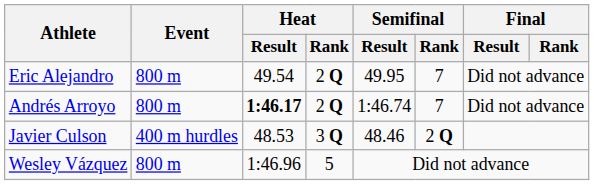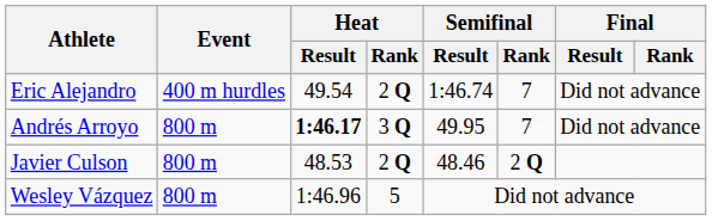 <table class="wikitable" style="font-size:90%">
 <tr>
 <th rowspan="2">Athlete</th>
 <th rowspan="2">Event</th>
 <th colspan="2">Heat</th>
 <th colspan="2">Semifinal</th>
 <th colspan="2">Final</th>
 </tr>
 <tr style="font-size:95%">
 <th>Result</th>
 <th>Rank</th>
 <th>Result</th>
 <th>Rank</th>
 <th>Result</th>
 <th>Rank</th>
 </tr>
 <tr align=center>
 <td align=left><a href='#'>Eric Alejandro</a></td>
-<td align=left><a href='#'>800 m</a></td>
+<td align=left><a href='#'>400 m hurdles</a></td>
 <td>49.54</td>
 <td>2 <strong>Q</strong></td>
-<td>49.95</td>
+<td>1:46.74</td>
 <td>7</td>
 <td colspan=2>Did not advance</td>
 </tr>
 <tr align=center>
 <td align=left><a href='#'>Andrés Arroyo</a></td>
 <td align=left><a href='#'>800 m</a></td>
 <td><strong>1:46.17</strong></td>
-<td>2 <strong>Q</strong></td>
-<td>1:46.74</td>
+<td>3 <strong>Q</strong></td>
+<td>49.95</td>
 <td>7</td>
 <td colspan=2>Did not advance</td>
 </tr>
 <tr align=center>
 <td align=left><a href='#'>Javier Culson</a></td>
-<td align=left><a href='#'>400 m hurdles</a></td>
+<td align=left><a href='#'>800 m</a></td>
 <td>48.53</td>
-<td>3 <strong>Q</strong></td>
+<td>2 <strong>Q</strong></td>
 <td>48.46</td>
 <td>2 <strong>Q</strong></td>
 <td colspan=2></td>
 </tr>
 <tr align=center>
 <td align=left><a href='#'>Wesley Vázquez</a></td>
 <td align=left><a href='#'>800 m</a></td>
 <td>1:46.96</td>
 <td>5</td>
 <td colspan=4>Did not advance</td>
 </tr>
 </table>
